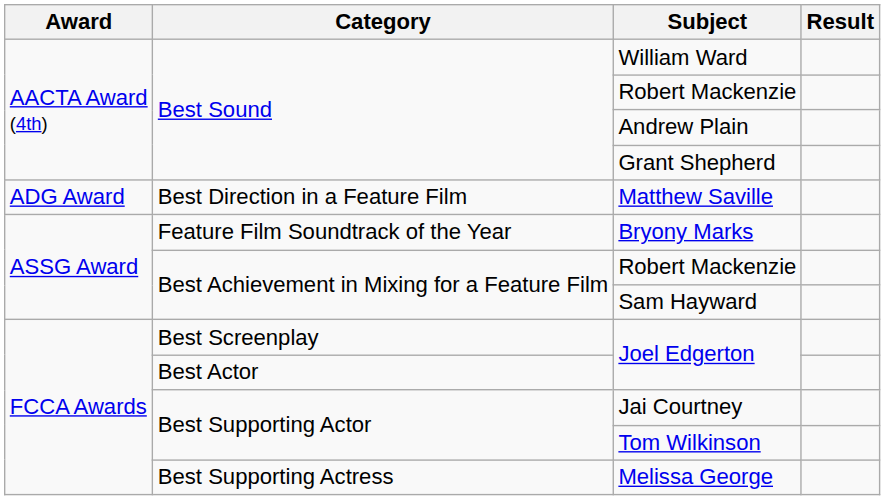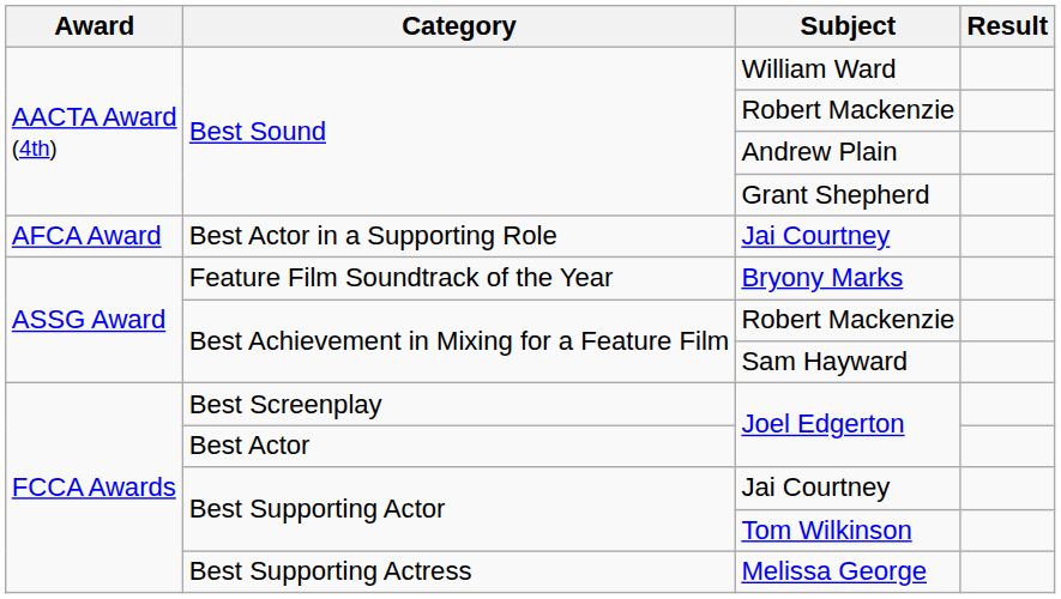 <table class="wikitable">
 <tr>
 <th>Award</th>
 <th>Category</th>
 <th>Subject</th>
 <th>Result</th>
 </tr>
 <tr>
 <td rowspan=4><a href='#'>AACTA Award</a><br><small>(<a href='#'>4th</a>)</small></td>
 <td rowspan=4><a href='#'>Best Sound</a></td>
 <td>William Ward</td>
 <td></td>
 </tr>
 <tr>
 <td>Robert Mackenzie</td>
 <td></td>
 </tr>
 <tr>
 <td>Andrew Plain</td>
 <td></td>
 </tr>
 <tr>
 <td>Grant Shepherd</td>
 <td></td>
 </tr>
 <tr>
-<td><a href='#'>ADG Award</a></td>
-<td>Best Direction in a Feature Film</td>
-<td><a href='#'>Matthew Saville</a></td>
+<td><a href='#'>AFCA Award</a></td>
+<td>Best Actor in a Supporting Role</td>
+<td><a href='#'>Jai Courtney</a></td>
 <td></td>
 </tr>
 <tr>
 <td rowspan=3><a href='#'>ASSG Award</a></td>
 <td>Feature Film Soundtrack of the Year</td>
 <td><a href='#'>Bryony Marks</a></td>
 <td></td>
 </tr>
 <tr>
 <td rowspan=2>Best Achievement in Mixing for a Feature Film</td>
 <td>Robert Mackenzie</td>
 <td></td>
 </tr>
 <tr>
 <td>Sam Hayward</td>
 <td></td>
 </tr>
 <tr>
 <td rowspan=5><a href='#'>FCCA Awards</a></td>
 <td>Best Screenplay</td>
 <td rowspan=2><a href='#'>Joel Edgerton</a></td>
 <td></td>
 </tr>
 <tr>
 <td>Best Actor</td>
 <td></td>
 </tr>
 <tr>
 <td rowspan=2>Best Supporting Actor</td>
 <td>Jai Courtney</td>
 <td></td>
 </tr>
 <tr>
 <td><a href='#'>Tom Wilkinson</a></td>
 <td></td>
 </tr>
 <tr>
 <td>Best Supporting Actress</td>
 <td><a href='#'>Melissa George</a></td>
 <td></td>
 </tr>
 </table>
